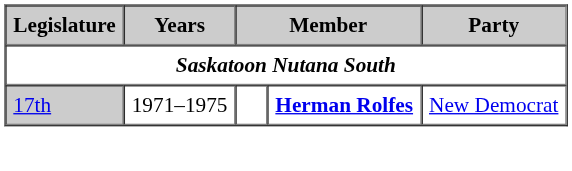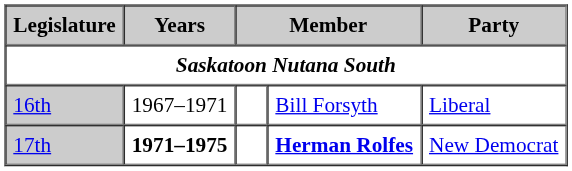 <table border=1 cellpadding=5 cellspacing=0>
 <tr bgcolor="CCCCCC">
 <th>Legislature</th>
 <th>Years</th>
 <th colspan="2">Member</th>
 <th>Party</th>
 </tr>
 <tr>
 <td colspan="5" align="center"><strong><em>Saskatoon Nutana South</em></strong></td>
 </tr>
 <tr>
+<td bgcolor="CCCCCC"><a href='#'>16th</a></td>
+<td>1967–1971</td>
+<td>   </td>
+<td><a href='#'>Bill Forsyth</a></td>
+<td><a href='#'>Liberal</a></td>
+</tr>
+<tr>
 <td bgcolor="CCCCCC"><a href='#'>17th</a></td>
-<td>1971–1975</td>
+<td><strong>1971–1975</strong></td>
 <td>   </td>
 <td><strong><a href='#'>Herman Rolfes</a></strong></td>
 <td><a href='#'>New Democrat</a></td>
 </tr>
 </table>
